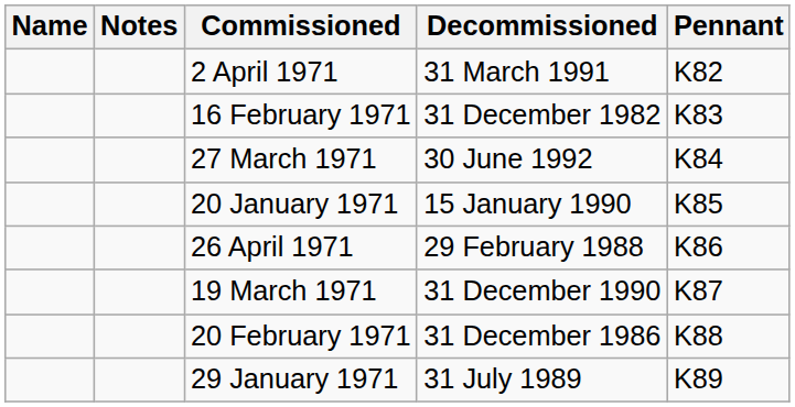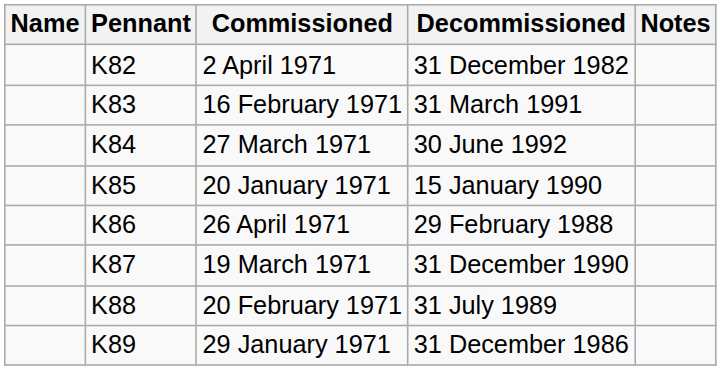 <table class="wikitable">
 <tr>
 <th>Name</th>
-<th>Notes</th>
+<th>Pennant</th>
 <th>Commissioned</th>
 <th>Decommissioned</th>
-<th>Pennant</th>
+<th>Notes</th>
 </tr>
 <tr>
 <td></td>
+<td>K82</td>
+<td>2 April 1971</td>
+<td>31 December 1982</td>
 <td></td>
-<td>2 April 1971</td>
-<td>31 March 1991</td>
-<td>K82</td>
 </tr>
 <tr>
 <td></td>
+<td>K83</td>
+<td>16 February 1971</td>
+<td>31 March 1991</td>
 <td></td>
-<td>16 February 1971</td>
-<td>31 December 1982</td>
-<td>K83</td>
 </tr>
 <tr>
 <td></td>
-<td></td>
+<td>K84</td>
 <td>27 March 1971</td>
 <td>30 June 1992</td>
-<td>K84</td>
+<td></td>
 </tr>
 <tr>
 <td></td>
-<td></td>
+<td>K85</td>
 <td>20 January 1971</td>
 <td>15 January 1990</td>
-<td>K85</td>
+<td></td>
 </tr>
 <tr>
 <td></td>
-<td></td>
+<td>K86</td>
 <td>26 April 1971</td>
 <td>29 February 1988</td>
-<td>K86</td>
+<td></td>
 </tr>
 <tr>
 <td></td>
-<td></td>
+<td>K87</td>
 <td>19 March 1971</td>
 <td>31 December 1990</td>
-<td>K87</td>
+<td></td>
 </tr>
 <tr>
 <td></td>
+<td>K88</td>
+<td>20 February 1971</td>
+<td>31 July 1989</td>
 <td></td>
-<td>20 February 1971</td>
-<td>31 December 1986</td>
-<td>K88</td>
 </tr>
 <tr>
 <td></td>
+<td>K89</td>
+<td>29 January 1971</td>
+<td>31 December 1986</td>
 <td></td>
-<td>29 January 1971</td>
-<td>31 July 1989</td>
-<td>K89</td>
 </tr>
 </table>
